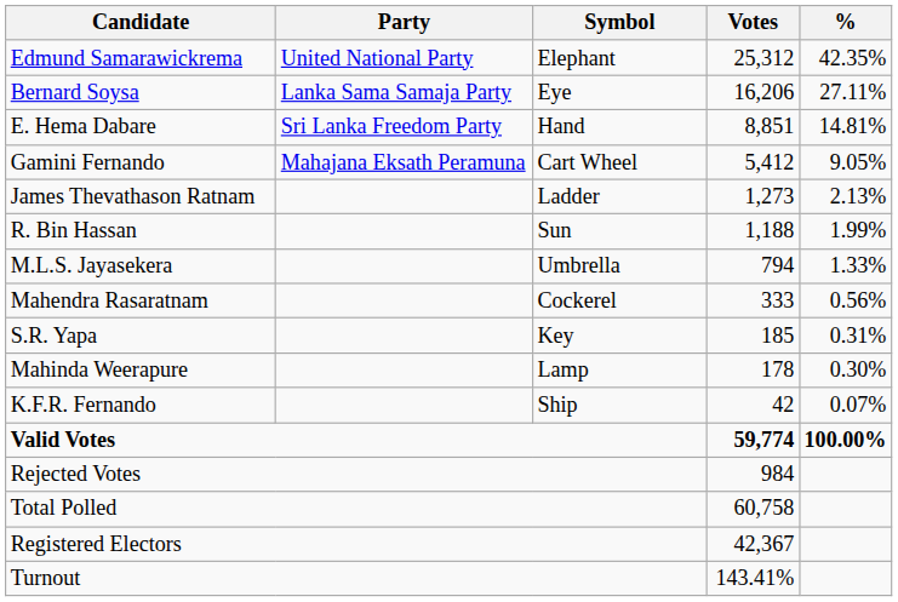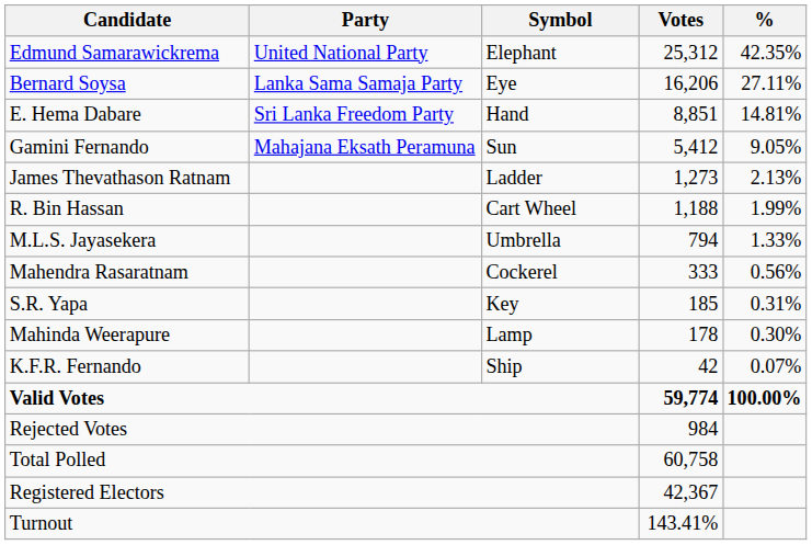 <table class="wikitable" border="1" style="text-align:right;">
 <tr>
 <th align=left width="190">Candidate</th>
 <th align=left width="180">Party</th>
 <th align=left width="120">Symbol</th>
 <th align=left width="60">Votes</th>
 <th align=left width="60">%</th>
 </tr>
 <tr>
 <td align=left><a href='#'>Edmund Samarawickrema</a></td>
 <td align=left><a href='#'>United National Party</a></td>
 <td align=left>Elephant</td>
 <td>25,312</td>
 <td>42.35%</td>
 </tr>
 <tr>
 <td align=left><a href='#'>Bernard Soysa</a></td>
 <td align=left><a href='#'>Lanka Sama Samaja Party</a></td>
 <td align=left>Eye</td>
 <td>16,206</td>
 <td>27.11%</td>
 </tr>
 <tr>
 <td align=left>E. Hema Dabare</td>
 <td align=left><a href='#'>Sri Lanka Freedom Party</a></td>
 <td align=left>Hand</td>
 <td>8,851</td>
 <td>14.81%</td>
 </tr>
 <tr>
 <td align=left>Gamini Fernando</td>
 <td align=left><a href='#'>Mahajana Eksath Peramuna</a></td>
-<td align=left>Cart Wheel</td>
+<td align=left>Sun</td>
 <td>5,412</td>
 <td>9.05%</td>
 </tr>
 <tr>
 <td align=left>James Thevathason Ratnam</td>
 <td></td>
 <td align=left>Ladder</td>
 <td>1,273</td>
 <td>2.13%</td>
 </tr>
 <tr>
 <td align=left>R. Bin Hassan</td>
 <td></td>
-<td align=left>Sun</td>
+<td align=left>Cart Wheel</td>
 <td>1,188</td>
 <td>1.99%</td>
 </tr>
 <tr>
 <td align=left>M.L.S. Jayasekera</td>
 <td></td>
 <td align=left>Umbrella</td>
 <td>794</td>
 <td>1.33%</td>
 </tr>
 <tr>
 <td align=left>Mahendra Rasaratnam</td>
 <td></td>
 <td align=left>Cockerel</td>
 <td>333</td>
 <td>0.56%</td>
 </tr>
 <tr>
 <td align=left>S.R. Yapa</td>
 <td></td>
 <td align=left>Key</td>
 <td>185</td>
 <td>0.31%</td>
 </tr>
 <tr>
 <td align=left>Mahinda Weerapure</td>
 <td></td>
 <td align=left>Lamp</td>
 <td>178</td>
 <td>0.30%</td>
 </tr>
 <tr>
 <td align=left>K.F.R. Fernando</td>
 <td></td>
 <td align=left>Ship</td>
 <td>42</td>
 <td>0.07%</td>
 </tr>
 <tr>
 <td align=left colspan=3><strong>Valid Votes</strong></td>
 <td><strong>59,774</strong></td>
 <td><strong>100.00%</strong></td>
 </tr>
 <tr>
 <td align=left colspan=3>Rejected Votes</td>
 <td>984</td>
 <td></td>
 </tr>
 <tr>
 <td align=left colspan=3>Total Polled</td>
 <td>60,758</td>
 <td></td>
 </tr>
 <tr>
 <td align=left colspan=3>Registered Electors</td>
 <td>42,367</td>
 <td></td>
 </tr>
 <tr>
 <td align=left colspan=3>Turnout</td>
 <td>143.41%</td>
 </tr>
 </table>
